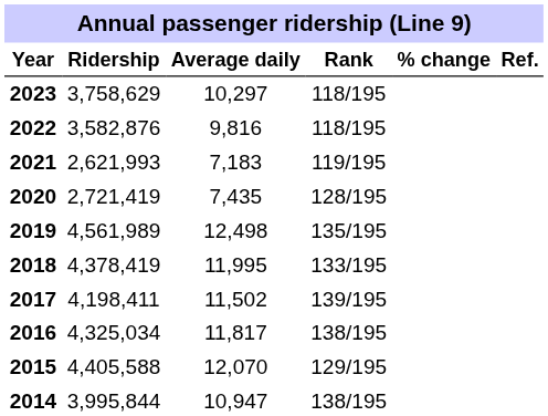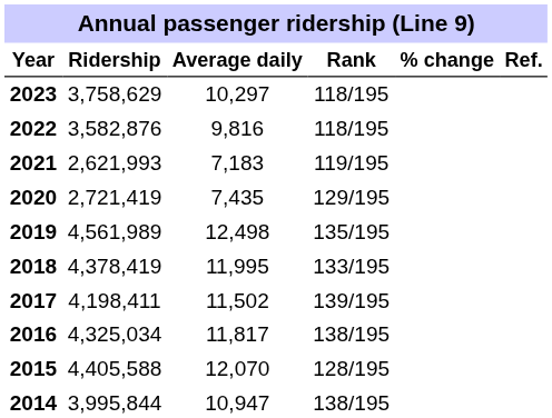 <table class="toccolours" cellpadding="4" cellspacing="0" style="text-align:right;">
 <tr>
 <th colspan="6"  style="background-color:#ccf; background-color:#ccf; font-size:110%; text-align:center;">Annual passenger ridership (Line 9)</th>
 </tr>
 <tr style="font-size:95%; text-align:center">
 <th style="border-bottom:1px solid black">Year</th>
 <th style="border-bottom:1px solid black">Ridership</th>
 <th style="border-bottom:1px solid black">Average daily</th>
 <th style="border-bottom:1px solid black">Rank</th>
 <th style="border-bottom:1px solid black">% change</th>
 <th style="border-bottom:1px solid black">Ref.</th>
 </tr>
 <tr style="text-align:center;">
 <td><strong>2023</strong></td>
 <td>3,758,629</td>
 <td>10,297</td>
 <td>118/195</td>
 <td></td>
 <td></td>
 </tr>
 <tr style="text-align:center;">
 <td><strong>2022</strong></td>
 <td>3,582,876</td>
 <td>9,816</td>
 <td>118/195</td>
 <td></td>
 <td></td>
 </tr>
 <tr style="text-align:center;">
 <td><strong>2021</strong></td>
 <td>2,621,993</td>
 <td>7,183</td>
 <td>119/195</td>
 <td></td>
 <td></td>
 </tr>
 <tr style="text-align:center;">
 <td><strong>2020</strong></td>
 <td>2,721,419</td>
 <td>7,435</td>
-<td>128/195</td>
+<td>129/195</td>
 <td></td>
 <td></td>
 </tr>
 <tr style="text-align:center;">
 <td><strong>2019</strong></td>
 <td>4,561,989</td>
 <td>12,498</td>
 <td>135/195</td>
 <td></td>
 <td></td>
 </tr>
 <tr style="text-align:center;">
 <td><strong>2018</strong></td>
 <td>4,378,419</td>
 <td>11,995</td>
 <td>133/195</td>
 <td></td>
 <td></td>
 </tr>
 <tr style="text-align:center;">
 <td><strong>2017</strong></td>
 <td>4,198,411</td>
 <td>11,502</td>
 <td>139/195</td>
 <td></td>
 <td></td>
 </tr>
 <tr style="text-align:center;">
 <td><strong>2016</strong></td>
 <td>4,325,034</td>
 <td>11,817</td>
 <td>138/195</td>
 <td></td>
 <td></td>
 </tr>
 <tr style="text-align:center;">
 <td><strong>2015</strong></td>
 <td>4,405,588</td>
 <td>12,070</td>
-<td>129/195</td>
+<td>128/195</td>
 <td></td>
 <td></td>
 </tr>
 <tr style="text-align:center;">
 <td><strong>2014</strong></td>
 <td>3,995,844</td>
 <td>10,947</td>
 <td>138/195</td>
 <td></td>
 <td></td>
 </tr>
 </table>
